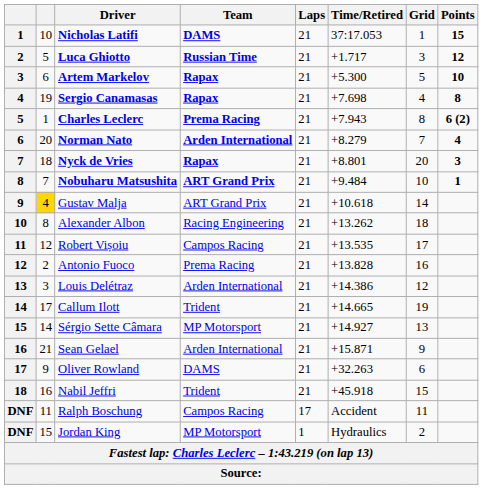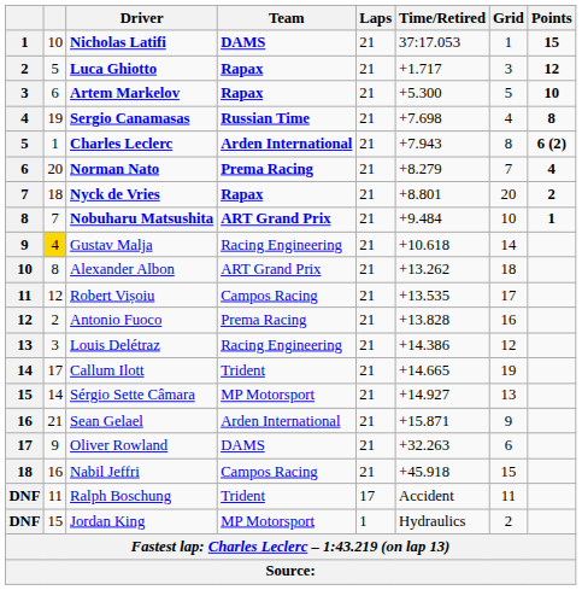 <table class="wikitable" style="font-size:85%">
 <tr>
 <th scope="col"></th>
 <th scope="col"></th>
 <th scope="col">Driver</th>
 <th scope="col">Team</th>
 <th scope="col">Laps</th>
 <th scope="col">Time/Retired</th>
 <th scope="col">Grid</th>
 <th scope="col">Points</th>
 </tr>
 <tr>
 <th scope="row">1</th>
 <td align="center">10</td>
 <td> <strong><a href='#'>Nicholas Latifi</a></strong></td>
 <td><strong><a href='#'>DAMS</a></strong></td>
 <td>21</td>
 <td>37:17.053</td>
 <td align="center">1</td>
 <td align="center"><strong>15</strong></td>
 </tr>
 <tr>
 <th scope="row">2</th>
 <td align="center">5</td>
 <td> <strong><a href='#'>Luca Ghiotto</a></strong></td>
-<td><strong><a href='#'>Russian Time</a></strong></td>
+<td><strong><a href='#'>Rapax</a></strong></td>
 <td>21</td>
 <td>+1.717</td>
 <td align="center">3</td>
 <td align="center"><strong>12</strong></td>
 </tr>
 <tr>
 <th scope="row">3</th>
 <td align="center">6</td>
 <td> <strong><a href='#'>Artem Markelov</a></strong></td>
 <td><strong><a href='#'>Rapax</a></strong></td>
 <td>21</td>
 <td>+5.300</td>
 <td align="center">5</td>
 <td align="center"><strong>10</strong></td>
 </tr>
 <tr>
 <th scope="row">4</th>
 <td align="center">19</td>
 <td> <strong><a href='#'>Sergio Canamasas</a></strong></td>
-<td><strong><a href='#'>Rapax</a></strong></td>
+<td><strong><a href='#'>Russian Time</a></strong></td>
 <td>21</td>
 <td>+7.698</td>
 <td align="center">4</td>
 <td align="center"><strong>8</strong></td>
 </tr>
 <tr>
 <th scope="row">5</th>
 <td align="center">1</td>
 <td> <strong><a href='#'>Charles Leclerc</a></strong></td>
-<td><strong><a href='#'>Prema Racing</a></strong></td>
+<td><strong><a href='#'>Arden International</a></strong></td>
 <td>21</td>
 <td>+7.943</td>
 <td align="center">8</td>
 <td align="center"><strong>6 (2)</strong></td>
 </tr>
 <tr>
 <th scope="row">6</th>
 <td align="center">20</td>
 <td> <strong><a href='#'>Norman Nato</a></strong></td>
-<td><strong><a href='#'>Arden International</a></strong></td>
+<td><strong><a href='#'>Prema Racing</a></strong></td>
 <td>21</td>
 <td>+8.279</td>
 <td align="center">7</td>
 <td align="center"><strong>4</strong></td>
 </tr>
 <tr>
 <th scope="row">7</th>
 <td align="center">18</td>
 <td> <strong><a href='#'>Nyck de Vries</a></strong></td>
 <td><strong><a href='#'>Rapax</a></strong></td>
 <td>21</td>
 <td>+8.801</td>
 <td align="center">20</td>
-<td align="center"><strong>3</strong></td>
+<td align="center"><strong>2</strong></td>
 </tr>
 <tr>
 <th scope="row">8</th>
 <td align="center">7</td>
 <td> <strong><a href='#'>Nobuharu Matsushita</a></strong></td>
 <td><strong><a href='#'>ART Grand Prix</a></strong></td>
 <td>21</td>
 <td>+9.484</td>
 <td align="center">10</td>
 <td align="center"><strong>1</strong></td>
 </tr>
 <tr>
 <th scope="row">9</th>
 <td align="center" style="background: gold;">4</td>
 <td> <a href='#'>Gustav Malja</a></td>
-<td><a href='#'>ART Grand Prix</a></td>
+<td><a href='#'>Racing Engineering</a></td>
 <td>21</td>
 <td>+10.618</td>
 <td align="center">14</td>
 <td></td>
 </tr>
 <tr>
 <th scope="row">10</th>
 <td align="center">8</td>
 <td> <a href='#'>Alexander Albon</a></td>
-<td><a href='#'>Racing Engineering</a></td>
+<td><a href='#'>ART Grand Prix</a></td>
 <td>21</td>
 <td>+13.262</td>
 <td align="center">18</td>
 <td></td>
 </tr>
 <tr>
 <th scope="row">11</th>
 <td align="center">12</td>
 <td> <a href='#'>Robert Vișoiu</a></td>
 <td><a href='#'>Campos Racing</a></td>
 <td>21</td>
 <td>+13.535</td>
 <td align="center">17</td>
 <td></td>
 </tr>
 <tr>
 <th scope="row">12</th>
 <td align="center">2</td>
 <td> <a href='#'>Antonio Fuoco</a></td>
 <td><a href='#'>Prema Racing</a></td>
 <td>21</td>
 <td>+13.828</td>
 <td align="center">16</td>
 <td></td>
 </tr>
 <tr>
 <th scope="row">13</th>
 <td align="center">3</td>
 <td> <a href='#'>Louis Delétraz</a></td>
-<td><a href='#'>Arden International</a></td>
+<td><a href='#'>Racing Engineering</a></td>
 <td>21</td>
 <td>+14.386</td>
 <td align="center">12</td>
 <td></td>
 </tr>
 <tr>
 <th scope="row">14</th>
 <td align="center">17</td>
 <td> <a href='#'>Callum Ilott</a></td>
 <td><a href='#'>Trident</a></td>
 <td>21</td>
 <td>+14.665</td>
 <td align="center">19</td>
 <td></td>
 </tr>
 <tr>
 <th scope="row">15</th>
 <td align="center">14</td>
 <td> <a href='#'>Sérgio Sette Câmara</a></td>
 <td><a href='#'>MP Motorsport</a></td>
 <td>21</td>
 <td>+14.927</td>
 <td align="center">13</td>
 <td></td>
 </tr>
 <tr>
 <th scope="row">16</th>
 <td align="center">21</td>
 <td> <a href='#'>Sean Gelael</a></td>
 <td><a href='#'>Arden International</a></td>
 <td>21</td>
 <td>+15.871</td>
 <td align="center">9</td>
 <td></td>
 </tr>
 <tr>
 <th scope="row">17</th>
 <td align="center">9</td>
 <td> <a href='#'>Oliver Rowland</a></td>
 <td><a href='#'>DAMS</a></td>
 <td>21</td>
 <td>+32.263</td>
 <td align="center">6</td>
 <td></td>
 </tr>
 <tr>
 <th scope="row">18</th>
 <td align="center">16</td>
 <td> <a href='#'>Nabil Jeffri</a></td>
-<td><a href='#'>Trident</a></td>
+<td><a href='#'>Campos Racing</a></td>
 <td>21</td>
 <td>+45.918</td>
 <td align="center">15</td>
 <td></td>
 </tr>
 <tr>
 <th scope="row">DNF</th>
 <td align="center">11</td>
 <td> <a href='#'>Ralph Boschung</a></td>
-<td><a href='#'>Campos Racing</a></td>
+<td><a href='#'>Trident</a></td>
 <td>17</td>
 <td>Accident</td>
 <td align="center">11</td>
 <td></td>
 </tr>
 <tr>
 <th scope="row">DNF</th>
 <td align="center">15</td>
 <td> <a href='#'>Jordan King</a></td>
 <td><a href='#'>MP Motorsport</a></td>
 <td>1</td>
 <td>Hydraulics</td>
 <td align="center">2</td>
 <td></td>
 </tr>
 <tr>
 <th colspan="8" align="center"><em>Fastest lap:  <a href='#'>Charles Leclerc</a> – 1:43.219 (on lap 13)</em></th>
 </tr>
 <tr>
 <th colspan="8">Source:</th>
 </tr>
 </table>
